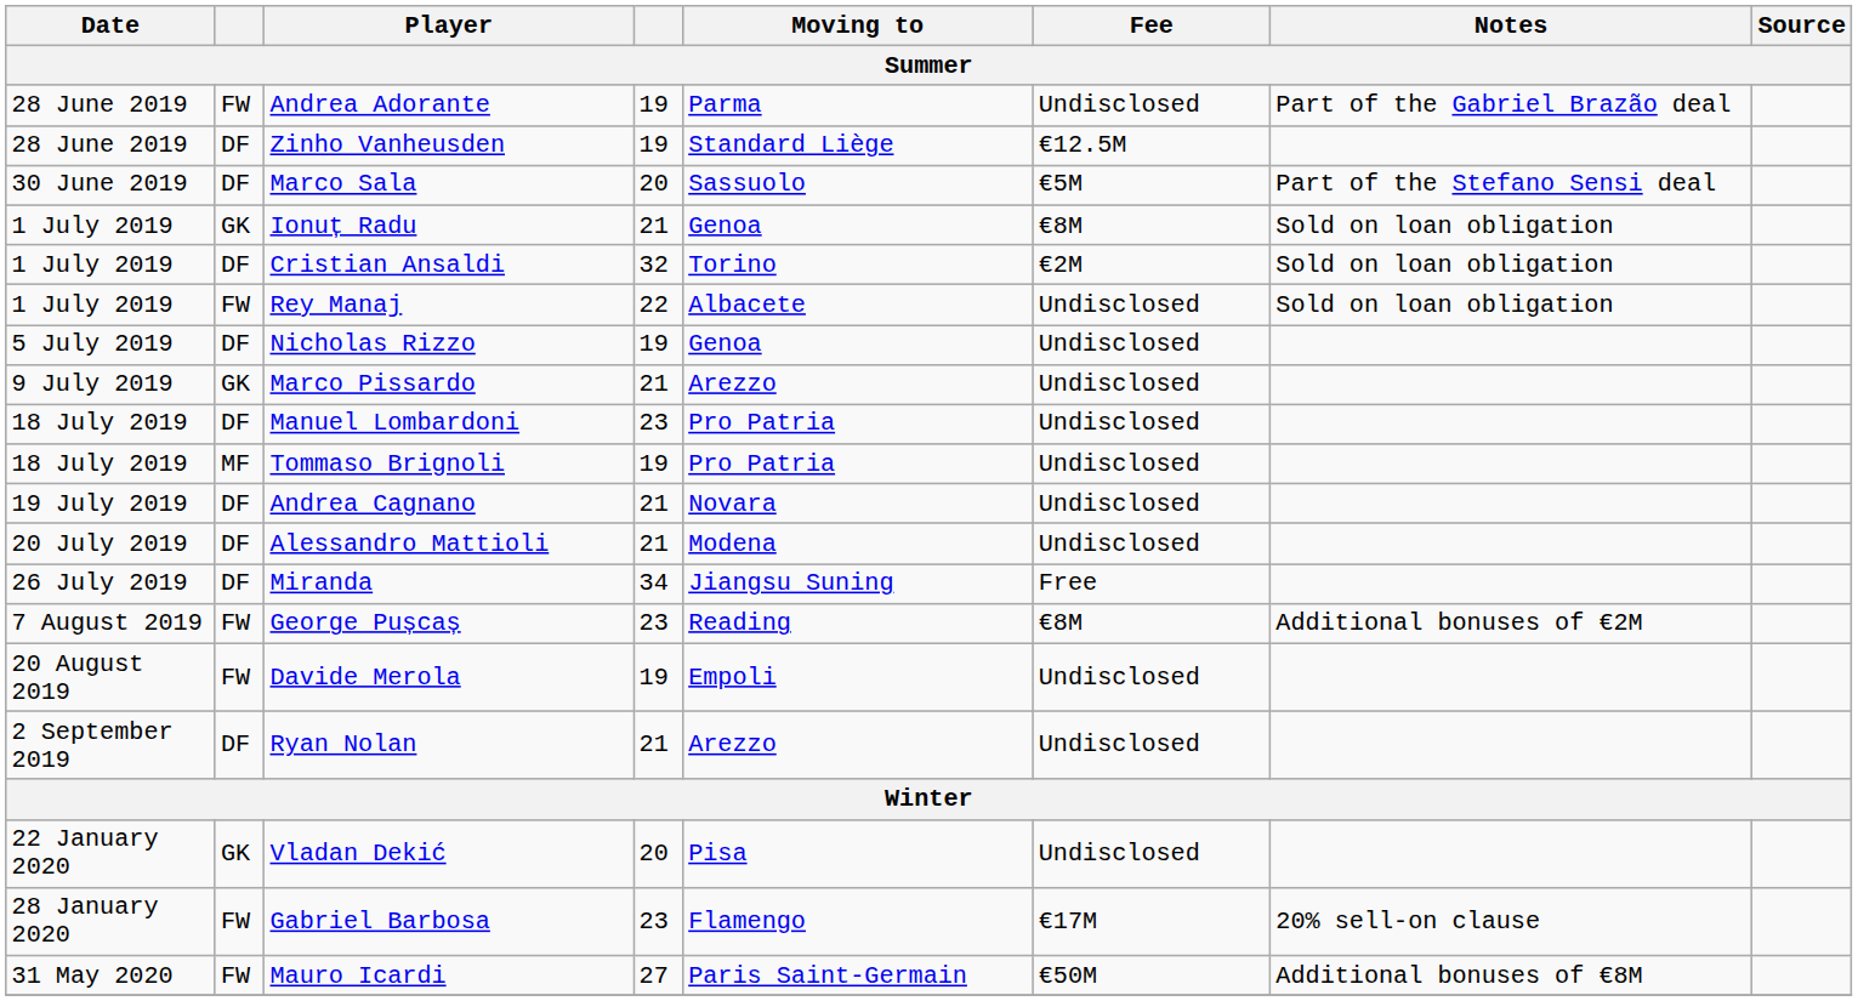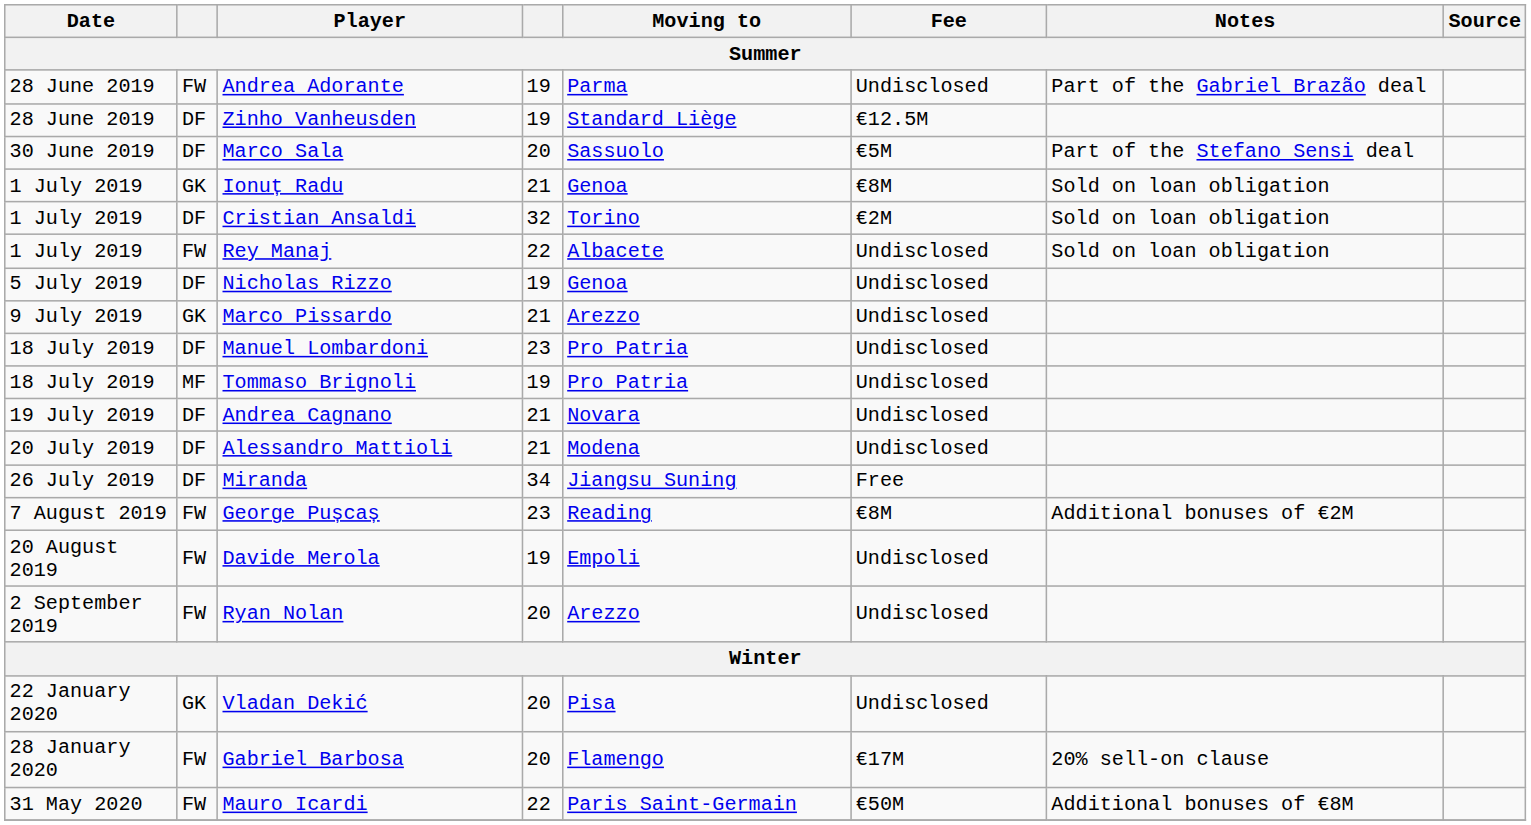 <table class="wikitable sortable">
 <tr>
 <th style="width:105px;">Date</th>
 <th style="width:20px;"></th>
 <th style="width:190px;">Player</th>
 <th style="width:20px;"></th>
 <th style="width:180px;">Moving to</th>
 <th style="width:120px;" class="unsortable">Fee</th>
 <th style="width:250px;" class="unsortable">Notes</th>
 <th style="width:20px;">Source</th>
 </tr>
 <tr>
 <th colspan=8>Summer</th>
 </tr>
 <tr>
 <td>28 June 2019</td>
 <td>FW</td>
 <td> <a href='#'>Andrea Adorante</a></td>
 <td>19</td>
 <td> <a href='#'>Parma</a></td>
 <td>Undisclosed</td>
 <td>Part of the <a href='#'>Gabriel Brazão</a> deal</td>
 <td></td>
 </tr>
 <tr>
 <td>28 June 2019</td>
 <td>DF</td>
 <td> <a href='#'>Zinho Vanheusden</a></td>
 <td>19</td>
 <td> <a href='#'>Standard Liège</a></td>
 <td>€12.5M</td>
 <td></td>
 <td></td>
 </tr>
 <tr>
 <td>30 June 2019</td>
 <td>DF</td>
 <td> <a href='#'>Marco Sala</a></td>
 <td>20</td>
 <td> <a href='#'>Sassuolo</a></td>
 <td>€5M</td>
 <td>Part of the <a href='#'>Stefano Sensi</a> deal</td>
 <td></td>
 </tr>
 <tr>
 <td>1 July 2019</td>
 <td>GK</td>
 <td> <a href='#'>Ionuț Radu</a></td>
 <td>21</td>
 <td> <a href='#'>Genoa</a></td>
 <td>€8M</td>
 <td>Sold on loan obligation</td>
 <td></td>
 </tr>
 <tr>
 <td>1 July 2019</td>
 <td>DF</td>
 <td> <a href='#'>Cristian Ansaldi</a></td>
 <td>32</td>
 <td> <a href='#'>Torino</a></td>
 <td>€2M</td>
 <td>Sold on loan obligation</td>
 <td></td>
 </tr>
 <tr>
 <td>1 July 2019</td>
 <td>FW</td>
 <td> <a href='#'>Rey Manaj</a></td>
 <td>22</td>
 <td> <a href='#'>Albacete</a></td>
 <td>Undisclosed</td>
 <td>Sold on loan obligation</td>
 <td></td>
 </tr>
 <tr>
 <td>5 July 2019</td>
 <td>DF</td>
 <td> <a href='#'>Nicholas Rizzo</a></td>
 <td>19</td>
 <td> <a href='#'>Genoa</a></td>
 <td>Undisclosed</td>
 <td></td>
 <td></td>
 </tr>
 <tr>
 <td>9 July 2019</td>
 <td>GK</td>
 <td> <a href='#'>Marco Pissardo</a></td>
 <td>21</td>
 <td> <a href='#'>Arezzo</a></td>
 <td>Undisclosed</td>
 <td></td>
 <td></td>
 </tr>
 <tr>
 <td>18 July 2019</td>
 <td>DF</td>
 <td> <a href='#'>Manuel Lombardoni</a></td>
 <td>23</td>
 <td> <a href='#'>Pro Patria</a></td>
 <td>Undisclosed</td>
 <td></td>
 <td></td>
 </tr>
 <tr>
 <td>18 July 2019</td>
 <td>MF</td>
 <td> <a href='#'>Tommaso Brignoli</a></td>
 <td>19</td>
 <td> <a href='#'>Pro Patria</a></td>
 <td>Undisclosed</td>
 <td></td>
 <td></td>
 </tr>
 <tr>
 <td>19 July 2019</td>
 <td>DF</td>
 <td> <a href='#'>Andrea Cagnano</a></td>
 <td>21</td>
 <td> <a href='#'>Novara</a></td>
 <td>Undisclosed</td>
 <td></td>
 <td></td>
 </tr>
 <tr>
 <td>20 July 2019</td>
 <td>DF</td>
 <td> <a href='#'>Alessandro Mattioli</a></td>
 <td>21</td>
 <td> <a href='#'>Modena</a></td>
 <td>Undisclosed</td>
 <td></td>
 <td></td>
 </tr>
 <tr>
 <td>26 July 2019</td>
 <td>DF</td>
 <td> <a href='#'>Miranda</a></td>
 <td>34</td>
 <td> <a href='#'>Jiangsu Suning</a></td>
 <td>Free</td>
 <td></td>
 <td></td>
 </tr>
 <tr>
 <td>7 August 2019</td>
 <td>FW</td>
 <td> <a href='#'>George Pușcaș</a></td>
 <td>23</td>
 <td> <a href='#'>Reading</a></td>
 <td>€8M</td>
 <td>Additional bonuses of €2M</td>
 <td></td>
 </tr>
 <tr>
 <td>20 August 2019</td>
 <td>FW</td>
 <td> <a href='#'>Davide Merola</a></td>
 <td>19</td>
 <td> <a href='#'>Empoli</a></td>
 <td>Undisclosed</td>
 <td></td>
 <td></td>
 </tr>
 <tr>
 <td>2 September 2019</td>
-<td>DF</td>
+<td>FW</td>
 <td> <a href='#'>Ryan Nolan</a></td>
-<td>21</td>
+<td>20</td>
 <td> <a href='#'>Arezzo</a></td>
 <td>Undisclosed</td>
 <td></td>
 <td></td>
 </tr>
 <tr>
 <th colspan=8>Winter</th>
 </tr>
 <tr>
 <td>22 January 2020</td>
 <td>GK</td>
 <td> <a href='#'>Vladan Dekić</a></td>
 <td>20</td>
 <td> <a href='#'>Pisa</a></td>
 <td>Undisclosed</td>
 <td></td>
 <td></td>
 </tr>
 <tr>
 <td>28 January 2020</td>
 <td>FW</td>
 <td> <a href='#'>Gabriel Barbosa</a></td>
-<td>23</td>
+<td>20</td>
 <td> <a href='#'>Flamengo</a></td>
 <td>€17M</td>
 <td>20% sell-on clause</td>
 <td></td>
 </tr>
 <tr>
 <td>31 May 2020</td>
 <td>FW</td>
 <td> <a href='#'>Mauro Icardi</a></td>
-<td>27</td>
+<td>22</td>
 <td> <a href='#'>Paris Saint-Germain</a></td>
 <td>€50M</td>
 <td>Additional bonuses of €8M</td>
 <td></td>
 </tr>
 <tr>
 </tr>
 </table>
